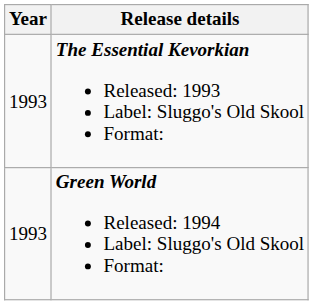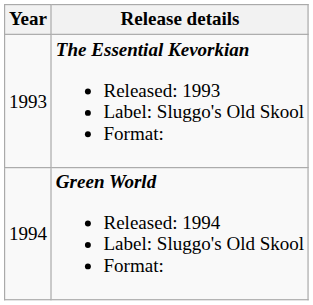 <table class ="wikitable">
 <tr>
 <th>Year</th>
 <th>Release details</th>
 </tr>
 <tr>
 <td>1993</td>
 <td><strong><em>The Essential Kevorkian</em></strong><br><ul><li>Released: 1993</li><li>Label: Sluggo's Old Skool</li><li>Format:</li></ul></td>
 </tr>
 <tr>
-<td>1993</td>
+<td>1994</td>
 <td><strong><em>Green World</em></strong><br><ul><li>Released: 1994</li><li>Label: Sluggo's Old Skool</li><li>Format:</li></ul></td>
 </tr>
 </table>
